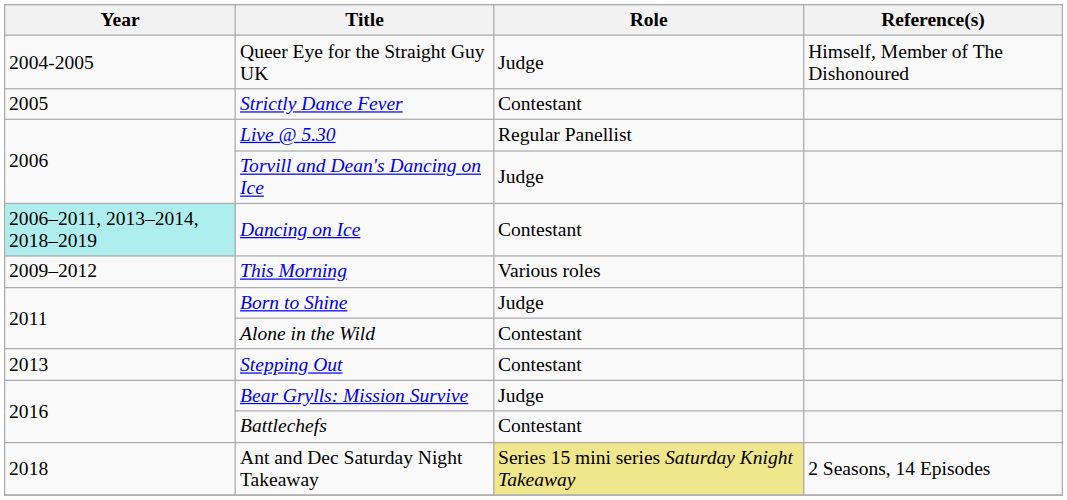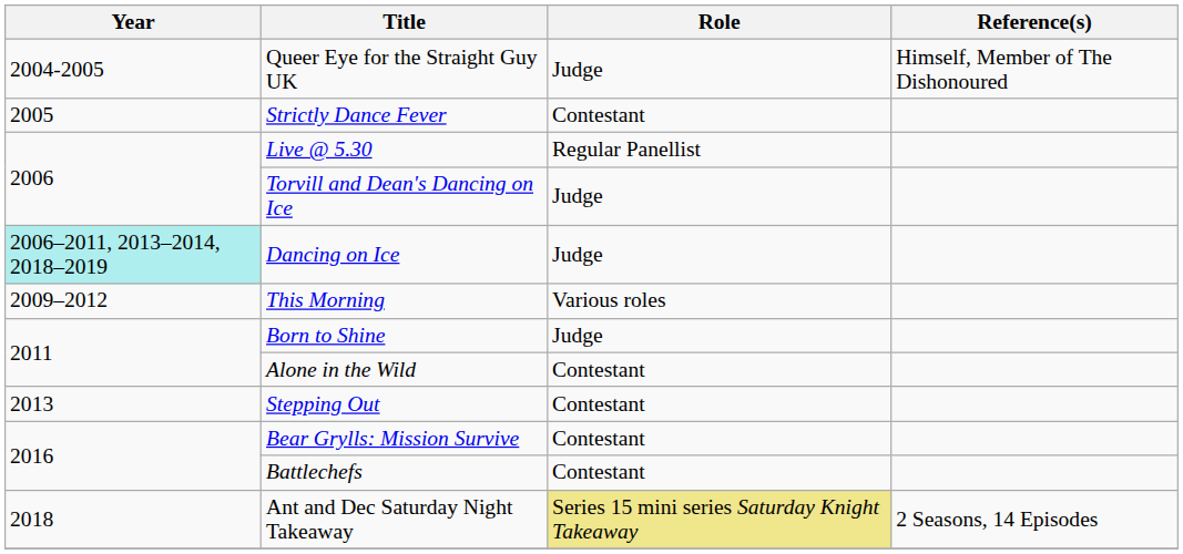 <table class="wikitable">
 <tr style="background:#b0c4de; text-align:center;">
 <th>Year</th>
 <th>Title</th>
 <th>Role</th>
 <th>Reference(s)</th>
 </tr>
 <tr>
 <td>2004-2005</td>
 <td>Queer Eye for the Straight Guy UK</td>
 <td>Judge</td>
 <td>Himself, Member of The Dishonoured</td>
 </tr>
 <tr>
 <td>2005</td>
 <td><em><a href='#'>Strictly Dance Fever</a></em></td>
 <td>Contestant</td>
 <td></td>
 </tr>
 <tr>
 <td rowspan=2>2006</td>
 <td><em><a href='#'>Live @ 5.30</a></em></td>
 <td>Regular Panellist</td>
 <td></td>
 </tr>
 <tr>
 <td><em><a href='#'>Torvill and Dean's Dancing on Ice</a></em></td>
 <td>Judge</td>
 <td></td>
 </tr>
 <tr>
 <td style="background: paleturquoise;">2006–2011, 2013–2014, 2018–2019</td>
 <td><em><a href='#'>Dancing on Ice</a></em></td>
-<td>Contestant</td>
+<td>Judge</td>
 <td></td>
 </tr>
 <tr>
 <td>2009–2012</td>
 <td><em><a href='#'>This Morning</a></em></td>
 <td>Various roles</td>
 <td></td>
 </tr>
 <tr>
 <td rowspan=2>2011</td>
 <td><em><a href='#'>Born to Shine</a></em></td>
 <td>Judge</td>
 <td></td>
 </tr>
 <tr>
 <td><em>Alone in the Wild</em></td>
 <td>Contestant</td>
 <td></td>
 </tr>
 <tr>
 <td>2013</td>
 <td><em><a href='#'>Stepping Out</a></em></td>
 <td>Contestant</td>
 <td></td>
 </tr>
 <tr>
 <td rowspan=2>2016</td>
 <td><em><a href='#'>Bear Grylls: Mission Survive</a></em></td>
-<td>Judge</td>
+<td>Contestant</td>
 <td></td>
 </tr>
 <tr>
 <td><em>Battlechefs</em></td>
 <td>Contestant</td>
 <td></td>
 </tr>
 <tr>
 <td>2018</td>
 <td>Ant and Dec Saturday Night Takeaway</td>
 <td style="background: khaki;">Series 15 mini series <em>Saturday Knight Takeaway</em></td>
 <td>2 Seasons, 14 Episodes</td>
 </tr>
 <tr>
 </tr>
 </table>
